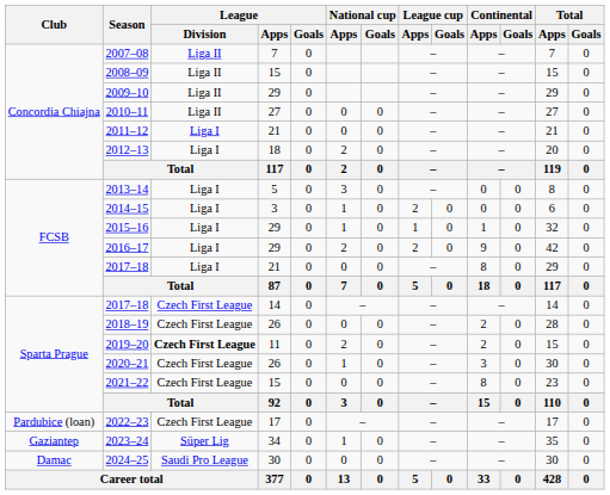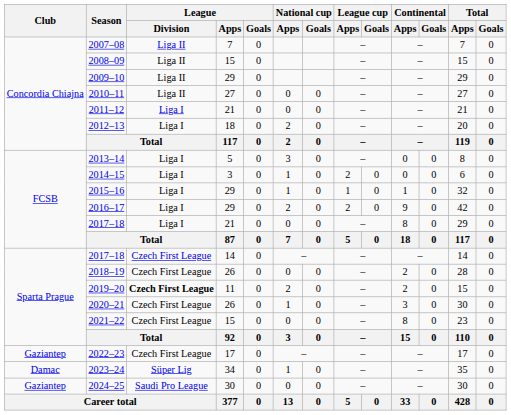 <table class="wikitable" style="text-align: center">
 <tr>
 <th rowspan=2>Club</th>
 <th rowspan=2>Season</th>
 <th colspan=3>League</th>
 <th colspan=2>National cup</th>
 <th colspan=2>League cup</th>
 <th colspan=2>Continental</th>
 <th colspan=3>Total</th>
 </tr>
 <tr>
 <th>Division</th>
 <th>Apps</th>
 <th>Goals</th>
 <th>Apps</th>
 <th>Goals</th>
 <th>Apps</th>
 <th>Goals</th>
 <th>Apps</th>
 <th>Goals</th>
 <th>Apps</th>
 <th>Goals</th>
 </tr>
 <tr>
 <td rowspan="7"><a href='#'>Concordia Chiajna</a></td>
 <td><a href='#'>2007–08</a></td>
 <td><a href='#'>Liga II</a></td>
 <td>7</td>
 <td>0</td>
 <td></td>
 <td></td>
 <td colspan=2>–</td>
 <td colspan=2>–</td>
 <td>7</td>
 <td>0</td>
 </tr>
 <tr>
 <td><a href='#'>2008–09</a></td>
 <td>Liga II</td>
 <td>15</td>
 <td>0</td>
 <td></td>
 <td></td>
 <td colspan=2>–</td>
 <td colspan=2>–</td>
 <td>15</td>
 <td>0</td>
 </tr>
 <tr>
 <td><a href='#'>2009–10</a></td>
 <td>Liga II</td>
 <td>29</td>
 <td>0</td>
 <td></td>
 <td></td>
 <td colspan=2>–</td>
 <td colspan=2>–</td>
 <td>29</td>
 <td>0</td>
 </tr>
 <tr>
 <td><a href='#'>2010–11</a></td>
 <td>Liga II</td>
 <td>27</td>
 <td>0</td>
 <td>0</td>
 <td>0</td>
 <td colspan=2>–</td>
 <td colspan=2>–</td>
 <td>27</td>
 <td>0</td>
 </tr>
 <tr>
 <td><a href='#'>2011–12</a></td>
 <td><a href='#'>Liga I</a></td>
 <td>21</td>
 <td>0</td>
 <td>0</td>
 <td>0</td>
 <td colspan=2>–</td>
 <td colspan=2>–</td>
 <td>21</td>
 <td>0</td>
 </tr>
 <tr>
 <td><a href='#'>2012–13</a></td>
 <td>Liga I</td>
 <td>18</td>
 <td>0</td>
 <td>2</td>
 <td>0</td>
 <td colspan=2>–</td>
 <td colspan=2>–</td>
 <td>20</td>
 <td>0</td>
 </tr>
 <tr>
 <th colspan="2">Total</th>
 <th>117</th>
 <th>0</th>
 <th>2</th>
 <th>0</th>
 <th colspan=2>–</th>
 <th colspan=2>–</th>
 <th>119</th>
 <th>0</th>
 </tr>
 <tr>
 <td rowspan="6"><a href='#'>FCSB</a></td>
 <td><a href='#'>2013–14</a></td>
 <td>Liga I</td>
 <td>5</td>
 <td>0</td>
 <td>3</td>
 <td>0</td>
 <td colspan=2>–</td>
 <td>0</td>
 <td>0</td>
 <td>8</td>
 <td>0</td>
 </tr>
 <tr>
 <td><a href='#'>2014–15</a></td>
 <td>Liga I</td>
 <td>3</td>
 <td>0</td>
 <td>1</td>
 <td>0</td>
 <td>2</td>
 <td>0</td>
 <td>0</td>
 <td>0</td>
 <td>6</td>
 <td>0</td>
 </tr>
 <tr>
 <td><a href='#'>2015–16</a></td>
 <td>Liga I</td>
 <td>29</td>
 <td>0</td>
 <td>1</td>
 <td>0</td>
 <td>1</td>
 <td>0</td>
 <td>1</td>
 <td>0</td>
 <td>32</td>
 <td>0</td>
 </tr>
 <tr>
 <td><a href='#'>2016–17</a></td>
 <td>Liga I</td>
 <td>29</td>
 <td>0</td>
 <td>2</td>
 <td>0</td>
 <td>2</td>
 <td>0</td>
 <td>9</td>
 <td>0</td>
 <td>42</td>
 <td>0</td>
 </tr>
 <tr>
 <td><a href='#'>2017–18</a></td>
 <td>Liga I</td>
 <td>21</td>
 <td>0</td>
 <td>0</td>
 <td>0</td>
 <td colspan=2>–</td>
 <td>8</td>
 <td>0</td>
 <td>29</td>
 <td>0</td>
 </tr>
 <tr>
 <th colspan="2">Total</th>
 <th>87</th>
 <th>0</th>
 <th>7</th>
 <th>0</th>
 <th>5</th>
 <th>0</th>
 <th>18</th>
 <th>0</th>
 <th>117</th>
 <th>0</th>
 </tr>
 <tr>
 <td rowspan="6"><a href='#'>Sparta Prague</a></td>
 <td><a href='#'>2017–18</a></td>
 <td><a href='#'>Czech First League</a></td>
 <td>14</td>
 <td>0</td>
 <td colspan=2>–</td>
 <td colspan=2>–</td>
 <td colspan=2>–</td>
 <td>14</td>
 <td>0</td>
 </tr>
 <tr>
 <td><a href='#'>2018–19</a></td>
 <td>Czech First League</td>
 <td>26</td>
 <td>0</td>
 <td>0</td>
 <td>0</td>
 <td colspan=2>–</td>
 <td>2</td>
 <td>0</td>
 <td>28</td>
 <td>0</td>
 </tr>
 <tr>
 <td><a href='#'>2019–20</a></td>
 <td><strong>Czech First League</strong></td>
 <td>11</td>
 <td>0</td>
 <td>2</td>
 <td>0</td>
 <td colspan=2>–</td>
 <td>2</td>
 <td>0</td>
 <td>15</td>
 <td>0</td>
 </tr>
 <tr>
 <td><a href='#'>2020–21</a></td>
 <td>Czech First League</td>
 <td>26</td>
 <td>0</td>
 <td>1</td>
 <td>0</td>
 <td colspan=2>–</td>
 <td>3</td>
 <td>0</td>
 <td>30</td>
 <td>0</td>
 </tr>
 <tr>
 <td><a href='#'>2021–22</a></td>
 <td>Czech First League</td>
 <td>15</td>
 <td>0</td>
 <td>0</td>
 <td>0</td>
 <td colspan=2>–</td>
 <td>8</td>
 <td>0</td>
 <td>23</td>
 <td>0</td>
 </tr>
 <tr>
 <th colspan="2">Total</th>
 <th>92</th>
 <th>0</th>
 <th>3</th>
 <th>0</th>
 <th colspan=2>–</th>
 <th>15</th>
 <th>0</th>
 <th>110</th>
 <th>0</th>
 </tr>
 <tr>
-<td><a href='#'>Pardubice</a> (loan)</td>
+<td><a href='#'>Gaziantep</a></td>
 <td><a href='#'>2022–23</a></td>
 <td>Czech First League</td>
 <td>17</td>
 <td>0</td>
 <td colspan=2>–</td>
 <td colspan=2>–</td>
 <td colspan=2>–</td>
 <td>17</td>
 <td>0</td>
 </tr>
 <tr>
-<td><a href='#'>Gaziantep</a></td>
+<td><a href='#'>Damac</a></td>
 <td><a href='#'>2023–24</a></td>
 <td><a href='#'>Süper Lig</a></td>
 <td>34</td>
 <td>0</td>
 <td>1</td>
 <td>0</td>
 <td colspan=2>–</td>
 <td colspan=2>–</td>
 <td>35</td>
 <td>0</td>
 </tr>
 <tr>
-<td><a href='#'>Damac</a></td>
+<td><a href='#'>Gaziantep</a></td>
 <td><a href='#'>2024–25</a></td>
 <td><a href='#'>Saudi Pro League</a></td>
 <td>30</td>
 <td>0</td>
 <td>0</td>
 <td>0</td>
 <td colspan=2>–</td>
 <td colspan=2>–</td>
 <td>30</td>
 <td>0</td>
 </tr>
 <tr>
 <th colspan="3">Career total</th>
 <th>377</th>
 <th>0</th>
 <th>13</th>
 <th>0</th>
 <th>5</th>
 <th>0</th>
 <th>33</th>
 <th>0</th>
 <th>428</th>
 <th>0</th>
 </tr>
 </table>
